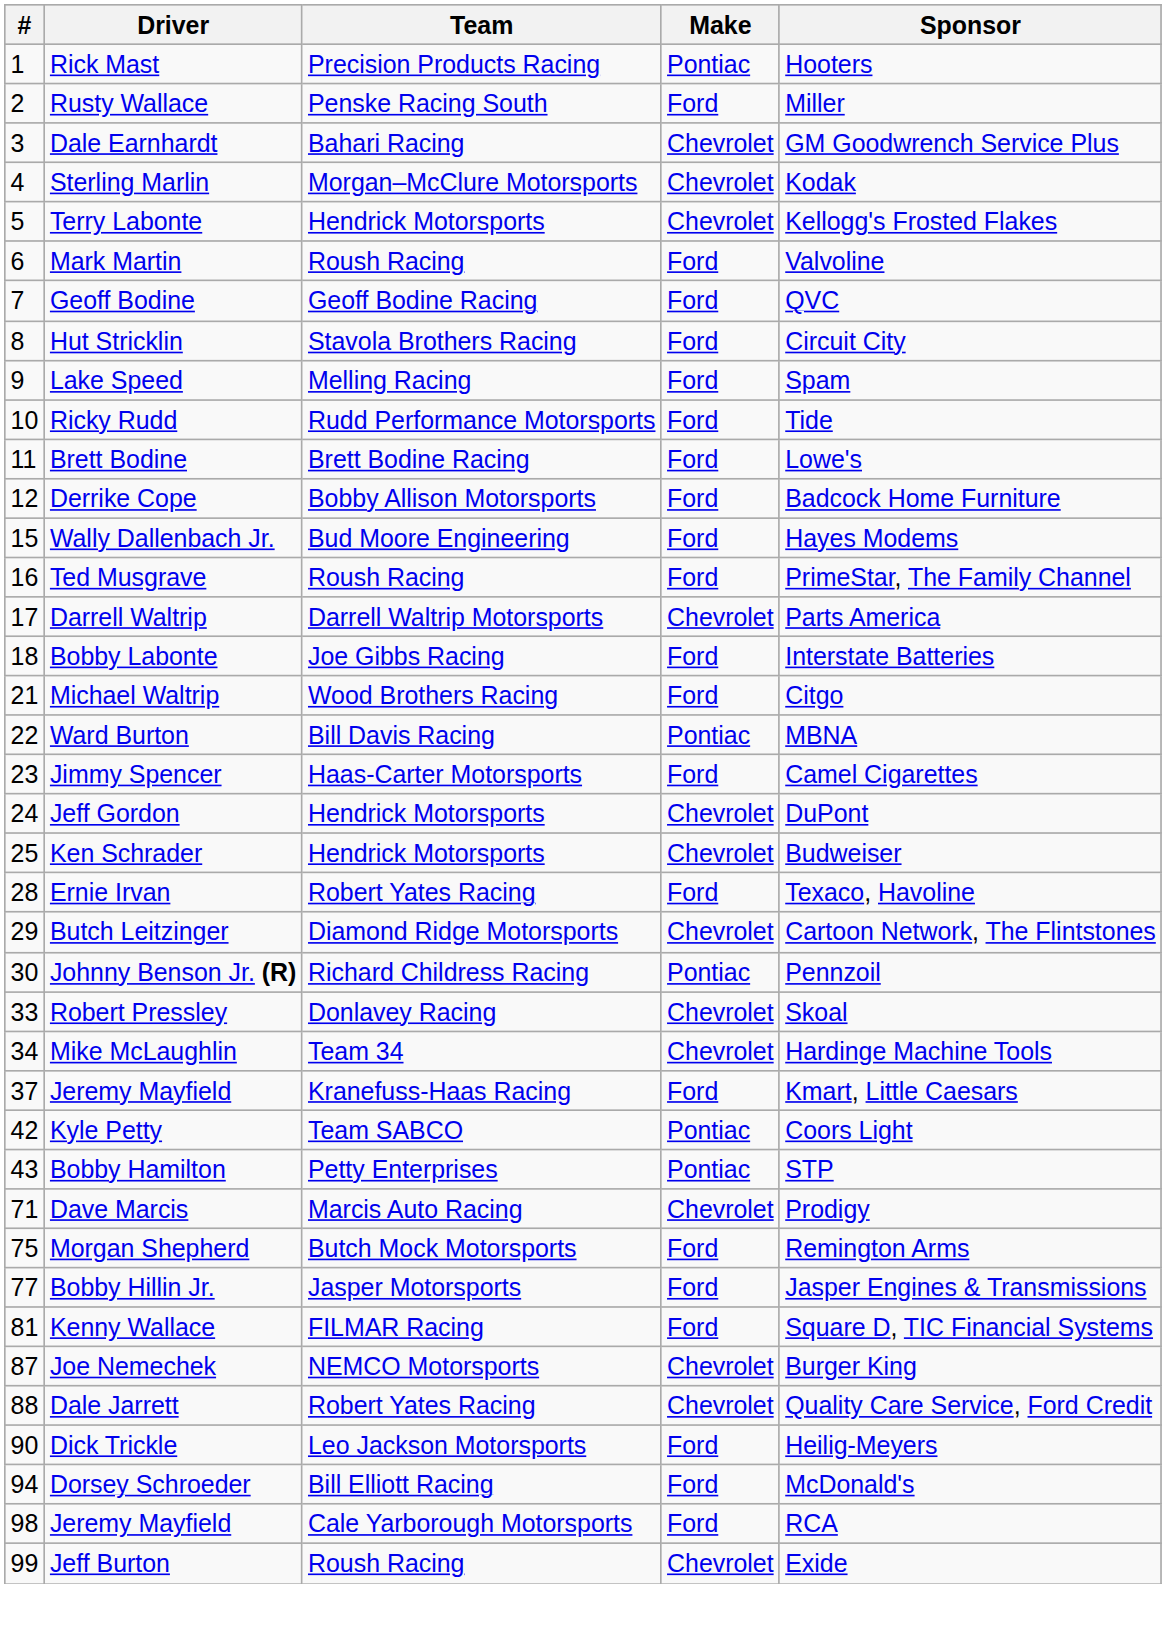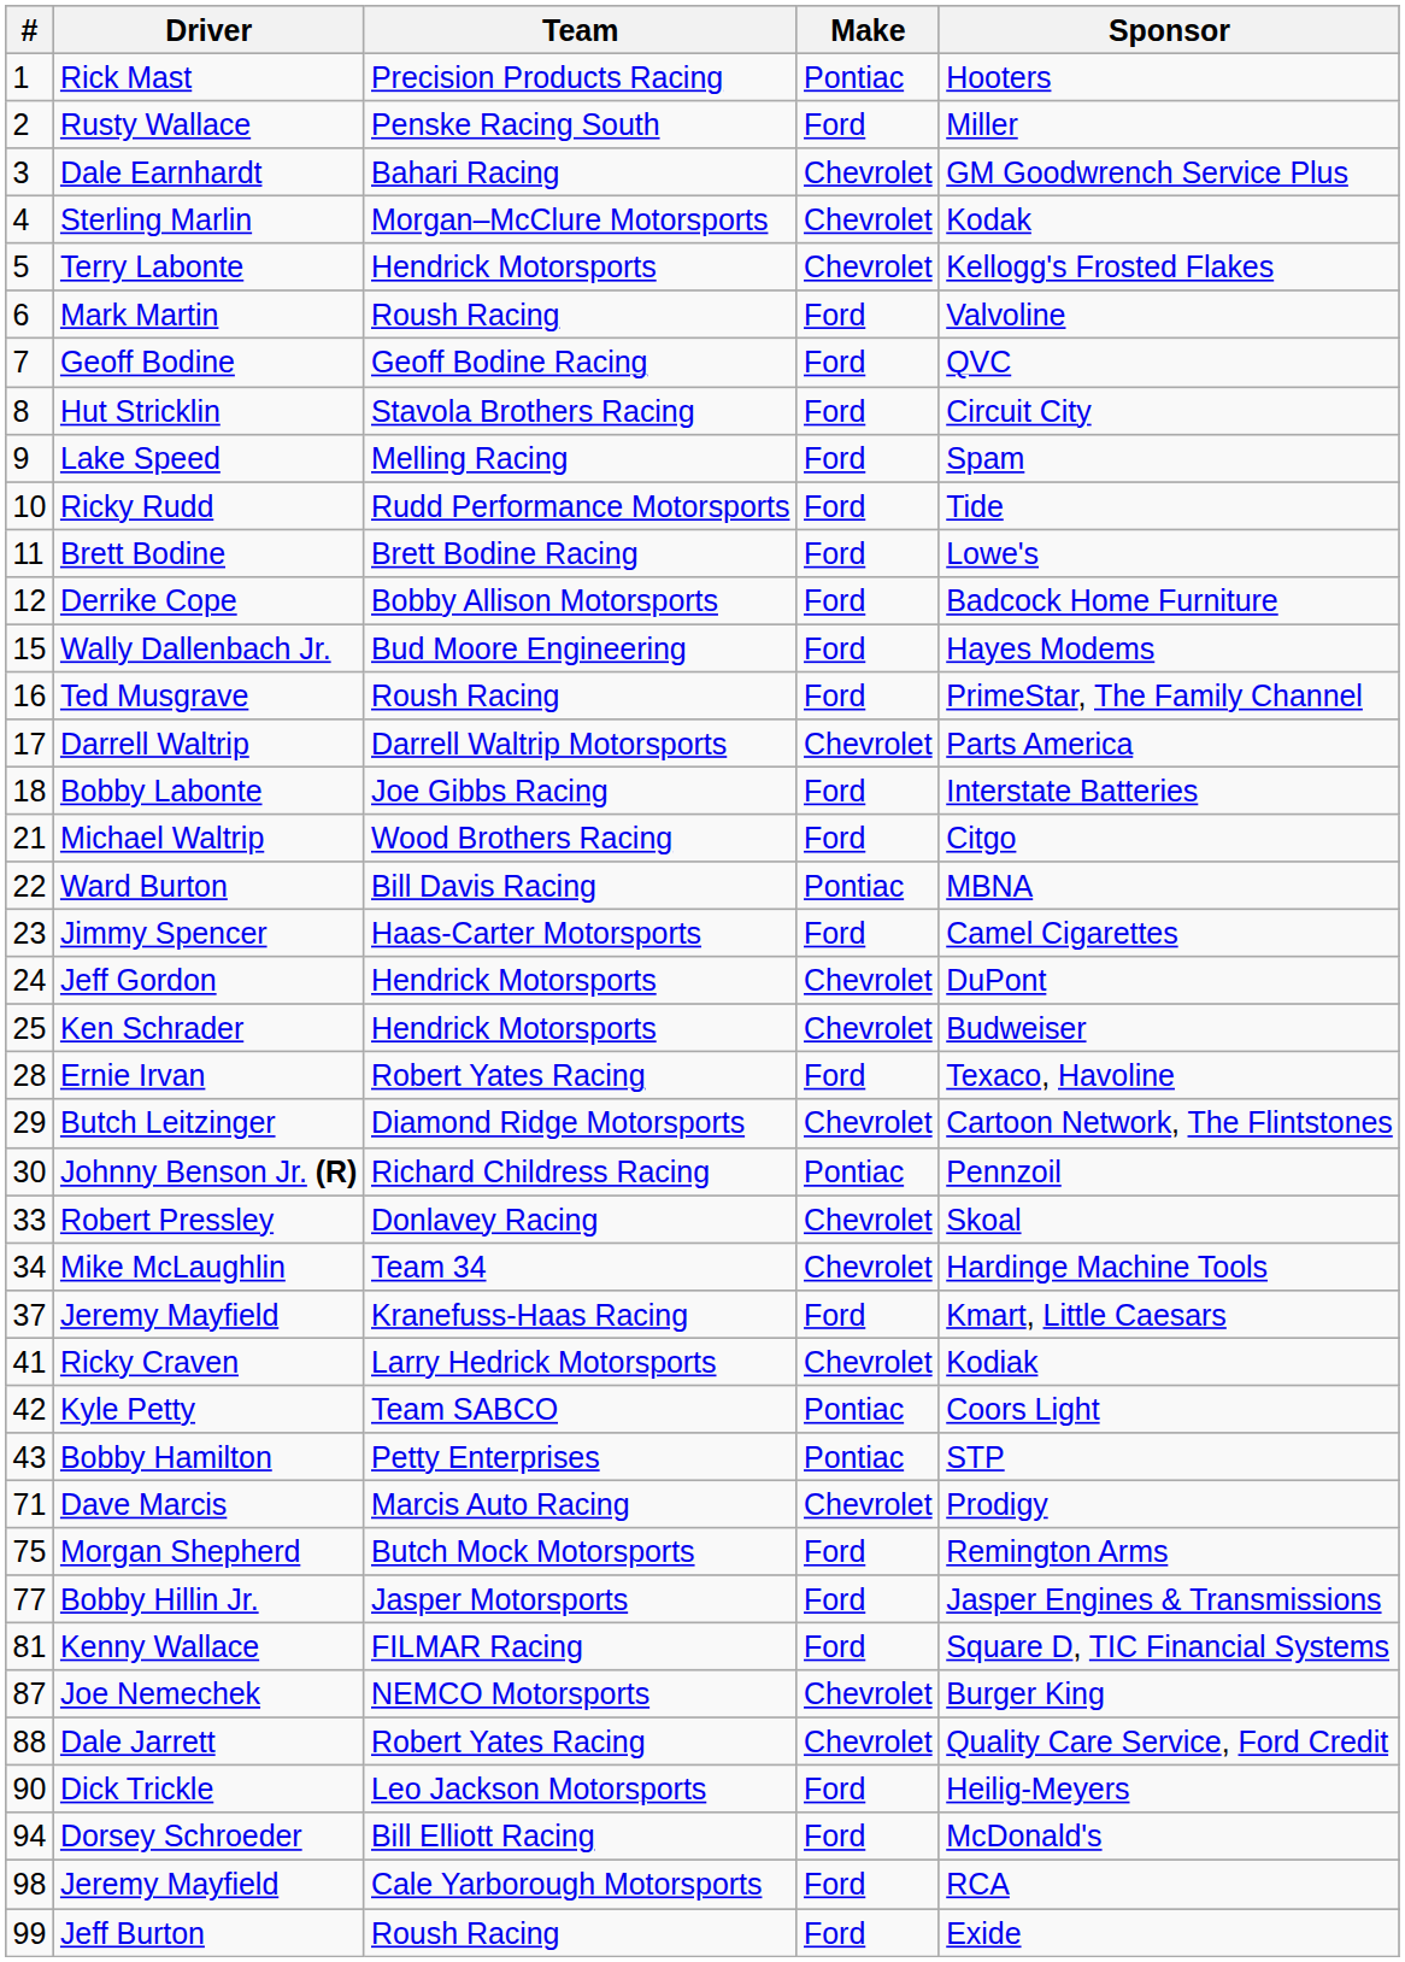 <table class="wikitable" style="font-size:95%">
 <tr>
 <th>#</th>
 <th>Driver</th>
 <th>Team</th>
 <th>Make</th>
 <th>Sponsor</th>
 </tr>
 <tr>
 <td>1</td>
 <td><a href='#'>Rick Mast</a></td>
 <td><a href='#'>Precision Products Racing</a></td>
 <td><a href='#'>Pontiac</a></td>
 <td><a href='#'>Hooters</a></td>
 </tr>
 <tr>
 <td>2</td>
 <td><a href='#'>Rusty Wallace</a></td>
 <td><a href='#'>Penske Racing South</a></td>
 <td><a href='#'>Ford</a></td>
 <td><a href='#'>Miller</a></td>
 </tr>
 <tr>
 <td>3</td>
 <td><a href='#'>Dale Earnhardt</a></td>
 <td><a href='#'>Bahari Racing</a></td>
 <td><a href='#'>Chevrolet</a></td>
 <td><a href='#'>GM Goodwrench Service Plus</a></td>
 </tr>
 <tr>
 <td>4</td>
 <td><a href='#'>Sterling Marlin</a></td>
 <td><a href='#'>Morgan–McClure Motorsports</a></td>
 <td><a href='#'>Chevrolet</a></td>
 <td><a href='#'>Kodak</a></td>
 </tr>
 <tr>
 <td>5</td>
 <td><a href='#'>Terry Labonte</a></td>
 <td><a href='#'>Hendrick Motorsports</a></td>
 <td><a href='#'>Chevrolet</a></td>
 <td><a href='#'>Kellogg's Frosted Flakes</a></td>
 </tr>
 <tr>
 <td>6</td>
 <td><a href='#'>Mark Martin</a></td>
 <td><a href='#'>Roush Racing</a></td>
 <td><a href='#'>Ford</a></td>
 <td><a href='#'>Valvoline</a></td>
 </tr>
 <tr>
 <td>7</td>
 <td><a href='#'>Geoff Bodine</a></td>
 <td><a href='#'>Geoff Bodine Racing</a></td>
 <td><a href='#'>Ford</a></td>
 <td><a href='#'>QVC</a></td>
 </tr>
 <tr>
 <td>8</td>
 <td><a href='#'>Hut Stricklin</a></td>
 <td><a href='#'>Stavola Brothers Racing</a></td>
 <td><a href='#'>Ford</a></td>
 <td><a href='#'>Circuit City</a></td>
 </tr>
 <tr>
 <td>9</td>
 <td><a href='#'>Lake Speed</a></td>
 <td><a href='#'>Melling Racing</a></td>
 <td><a href='#'>Ford</a></td>
 <td><a href='#'>Spam</a></td>
 </tr>
 <tr>
 <td>10</td>
 <td><a href='#'>Ricky Rudd</a></td>
 <td><a href='#'>Rudd Performance Motorsports</a></td>
 <td><a href='#'>Ford</a></td>
 <td><a href='#'>Tide</a></td>
 </tr>
 <tr>
 <td>11</td>
 <td><a href='#'>Brett Bodine</a></td>
 <td><a href='#'>Brett Bodine Racing</a></td>
 <td><a href='#'>Ford</a></td>
 <td><a href='#'>Lowe's</a></td>
 </tr>
 <tr>
 <td>12</td>
 <td><a href='#'>Derrike Cope</a></td>
 <td><a href='#'>Bobby Allison Motorsports</a></td>
 <td><a href='#'>Ford</a></td>
 <td><a href='#'>Badcock Home Furniture</a></td>
 </tr>
 <tr>
 <td>15</td>
 <td><a href='#'>Wally Dallenbach Jr.</a></td>
 <td><a href='#'>Bud Moore Engineering</a></td>
 <td><a href='#'>Ford</a></td>
 <td><a href='#'>Hayes Modems</a></td>
 </tr>
 <tr>
 <td>16</td>
 <td><a href='#'>Ted Musgrave</a></td>
 <td><a href='#'>Roush Racing</a></td>
 <td><a href='#'>Ford</a></td>
 <td><a href='#'>PrimeStar</a>, <a href='#'>The Family Channel</a></td>
 </tr>
 <tr>
 <td>17</td>
 <td><a href='#'>Darrell Waltrip</a></td>
 <td><a href='#'>Darrell Waltrip Motorsports</a></td>
 <td><a href='#'>Chevrolet</a></td>
 <td><a href='#'>Parts America</a></td>
 </tr>
 <tr>
 <td>18</td>
 <td><a href='#'>Bobby Labonte</a></td>
 <td><a href='#'>Joe Gibbs Racing</a></td>
 <td><a href='#'>Ford</a></td>
 <td><a href='#'>Interstate Batteries</a></td>
 </tr>
 <tr>
 <td>21</td>
 <td><a href='#'>Michael Waltrip</a></td>
 <td><a href='#'>Wood Brothers Racing</a></td>
 <td><a href='#'>Ford</a></td>
 <td><a href='#'>Citgo</a></td>
 </tr>
 <tr>
 <td>22</td>
 <td><a href='#'>Ward Burton</a></td>
 <td><a href='#'>Bill Davis Racing</a></td>
 <td><a href='#'>Pontiac</a></td>
 <td><a href='#'>MBNA</a></td>
 </tr>
 <tr>
 <td>23</td>
 <td><a href='#'>Jimmy Spencer</a></td>
 <td><a href='#'>Haas-Carter Motorsports</a></td>
 <td><a href='#'>Ford</a></td>
 <td><a href='#'>Camel Cigarettes</a></td>
 </tr>
 <tr>
 <td>24</td>
 <td><a href='#'>Jeff Gordon</a></td>
 <td><a href='#'>Hendrick Motorsports</a></td>
 <td><a href='#'>Chevrolet</a></td>
 <td><a href='#'>DuPont</a></td>
 </tr>
 <tr>
 <td>25</td>
 <td><a href='#'>Ken Schrader</a></td>
 <td><a href='#'>Hendrick Motorsports</a></td>
 <td><a href='#'>Chevrolet</a></td>
 <td><a href='#'>Budweiser</a></td>
 </tr>
 <tr>
 <td>28</td>
 <td><a href='#'>Ernie Irvan</a></td>
 <td><a href='#'>Robert Yates Racing</a></td>
 <td><a href='#'>Ford</a></td>
 <td><a href='#'>Texaco</a>, <a href='#'>Havoline</a></td>
 </tr>
 <tr>
 <td>29</td>
 <td><a href='#'>Butch Leitzinger</a></td>
 <td><a href='#'>Diamond Ridge Motorsports</a></td>
 <td><a href='#'>Chevrolet</a></td>
 <td><a href='#'>Cartoon Network</a>, <a href='#'>The Flintstones</a></td>
 </tr>
 <tr>
 <td>30</td>
 <td><a href='#'>Johnny Benson Jr.</a> <strong>(R)</strong></td>
 <td><a href='#'>Richard Childress Racing</a></td>
 <td><a href='#'>Pontiac</a></td>
 <td><a href='#'>Pennzoil</a></td>
 </tr>
 <tr>
 <td>33</td>
 <td><a href='#'>Robert Pressley</a></td>
 <td><a href='#'>Donlavey Racing</a></td>
 <td><a href='#'>Chevrolet</a></td>
 <td><a href='#'>Skoal</a></td>
 </tr>
 <tr>
 <td>34</td>
 <td><a href='#'>Mike McLaughlin</a></td>
 <td><a href='#'>Team 34</a></td>
 <td><a href='#'>Chevrolet</a></td>
 <td><a href='#'>Hardinge Machine Tools</a></td>
 </tr>
 <tr>
 <td>37</td>
 <td><a href='#'>Jeremy Mayfield</a></td>
 <td><a href='#'>Kranefuss-Haas Racing</a></td>
 <td><a href='#'>Ford</a></td>
 <td><a href='#'>Kmart</a>, <a href='#'>Little Caesars</a></td>
 </tr>
 <tr>
+<td>41</td>
+<td><a href='#'>Ricky Craven</a></td>
+<td><a href='#'>Larry Hedrick Motorsports</a></td>
+<td><a href='#'>Chevrolet</a></td>
+<td><a href='#'>Kodiak</a></td>
+</tr>
+<tr>
 <td>42</td>
 <td><a href='#'>Kyle Petty</a></td>
 <td><a href='#'>Team SABCO</a></td>
 <td><a href='#'>Pontiac</a></td>
 <td><a href='#'>Coors Light</a></td>
 </tr>
 <tr>
 <td>43</td>
 <td><a href='#'>Bobby Hamilton</a></td>
 <td><a href='#'>Petty Enterprises</a></td>
 <td><a href='#'>Pontiac</a></td>
 <td><a href='#'>STP</a></td>
 </tr>
 <tr>
 <td>71</td>
 <td><a href='#'>Dave Marcis</a></td>
 <td><a href='#'>Marcis Auto Racing</a></td>
 <td><a href='#'>Chevrolet</a></td>
 <td><a href='#'>Prodigy</a></td>
 </tr>
 <tr>
 <td>75</td>
 <td><a href='#'>Morgan Shepherd</a></td>
 <td><a href='#'>Butch Mock Motorsports</a></td>
 <td><a href='#'>Ford</a></td>
 <td><a href='#'>Remington Arms</a></td>
 </tr>
 <tr>
 <td>77</td>
 <td><a href='#'>Bobby Hillin Jr.</a></td>
 <td><a href='#'>Jasper Motorsports</a></td>
 <td><a href='#'>Ford</a></td>
 <td><a href='#'>Jasper Engines & Transmissions</a></td>
 </tr>
 <tr>
 <td>81</td>
 <td><a href='#'>Kenny Wallace</a></td>
 <td><a href='#'>FILMAR Racing</a></td>
 <td><a href='#'>Ford</a></td>
 <td><a href='#'>Square D</a>, <a href='#'>TIC Financial Systems</a></td>
 </tr>
 <tr>
 <td>87</td>
 <td><a href='#'>Joe Nemechek</a></td>
 <td><a href='#'>NEMCO Motorsports</a></td>
 <td><a href='#'>Chevrolet</a></td>
 <td><a href='#'>Burger King</a></td>
 </tr>
 <tr>
 <td>88</td>
 <td><a href='#'>Dale Jarrett</a></td>
 <td><a href='#'>Robert Yates Racing</a></td>
 <td><a href='#'>Chevrolet</a></td>
 <td><a href='#'>Quality Care Service</a>, <a href='#'>Ford Credit</a></td>
 </tr>
 <tr>
 <td>90</td>
 <td><a href='#'>Dick Trickle</a></td>
 <td><a href='#'>Leo Jackson Motorsports</a></td>
 <td><a href='#'>Ford</a></td>
 <td><a href='#'>Heilig-Meyers</a></td>
 </tr>
 <tr>
 <td>94</td>
 <td><a href='#'>Dorsey Schroeder</a></td>
 <td><a href='#'>Bill Elliott Racing</a></td>
 <td><a href='#'>Ford</a></td>
 <td><a href='#'>McDonald's</a></td>
 </tr>
 <tr>
 <td>98</td>
 <td><a href='#'>Jeremy Mayfield</a></td>
 <td><a href='#'>Cale Yarborough Motorsports</a></td>
 <td><a href='#'>Ford</a></td>
 <td><a href='#'>RCA</a></td>
 </tr>
 <tr>
 <td>99</td>
 <td><a href='#'>Jeff Burton</a></td>
 <td><a href='#'>Roush Racing</a></td>
-<td><a href='#'>Chevrolet</a></td>
+<td><a href='#'>Ford</a></td>
 <td><a href='#'>Exide</a></td>
 </tr>
 </table>
